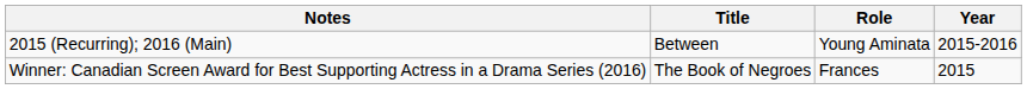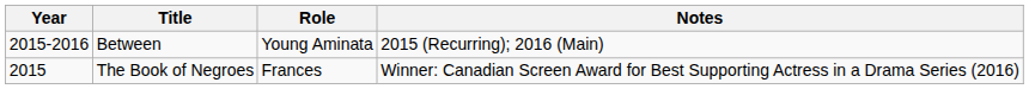 <table class="wikitable">
 <tr>
-<th>Notes</th>
+<th>Year</th>
 <th>Title</th>
 <th>Role</th>
-<th>Year</th>
+<th>Notes</th>
 </tr>
 <tr>
-<td>2015 (Recurring); 2016 (Main)</td>
+<td>2015-2016</td>
 <td>Between</td>
 <td>Young Aminata</td>
-<td>2015-2016</td>
+<td>2015 (Recurring); 2016 (Main)</td>
 </tr>
 <tr>
-<td>Winner: Canadian Screen Award for Best Supporting Actress in a Drama Series (2016)</td>
+<td>2015</td>
 <td>The Book of Negroes</td>
 <td>Frances</td>
-<td>2015</td>
+<td>Winner: Canadian Screen Award for Best Supporting Actress in a Drama Series (2016)</td>
 </tr>
 </table>
